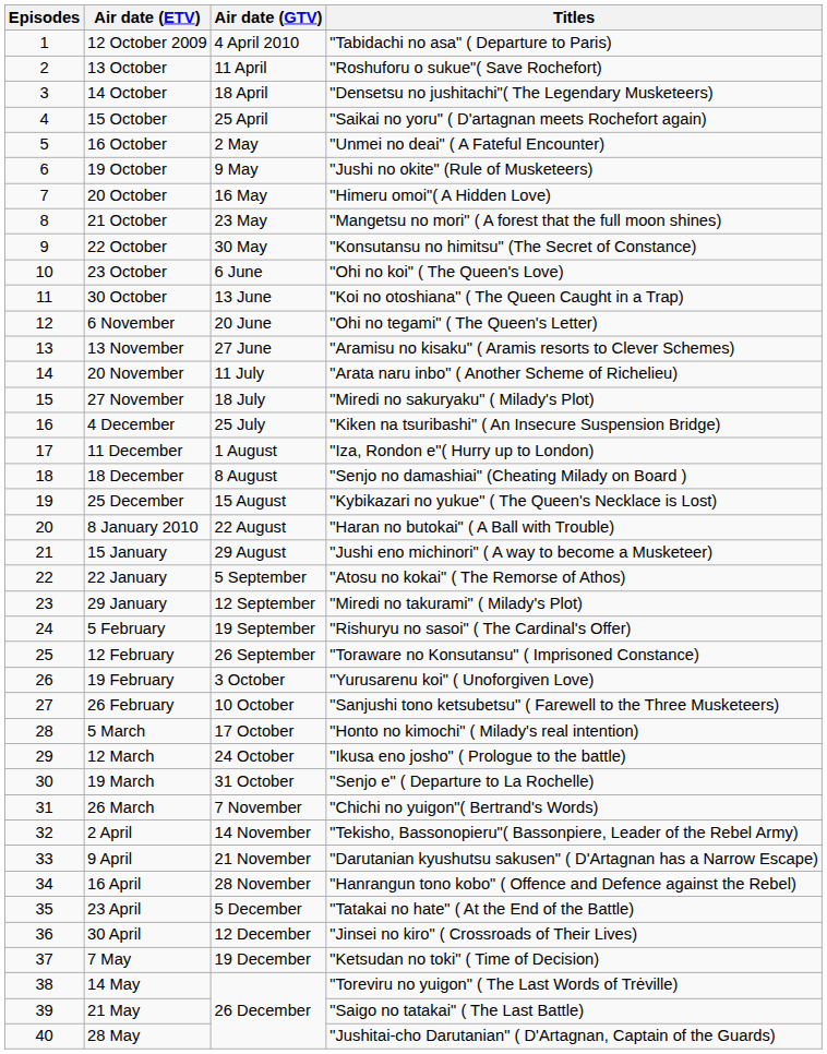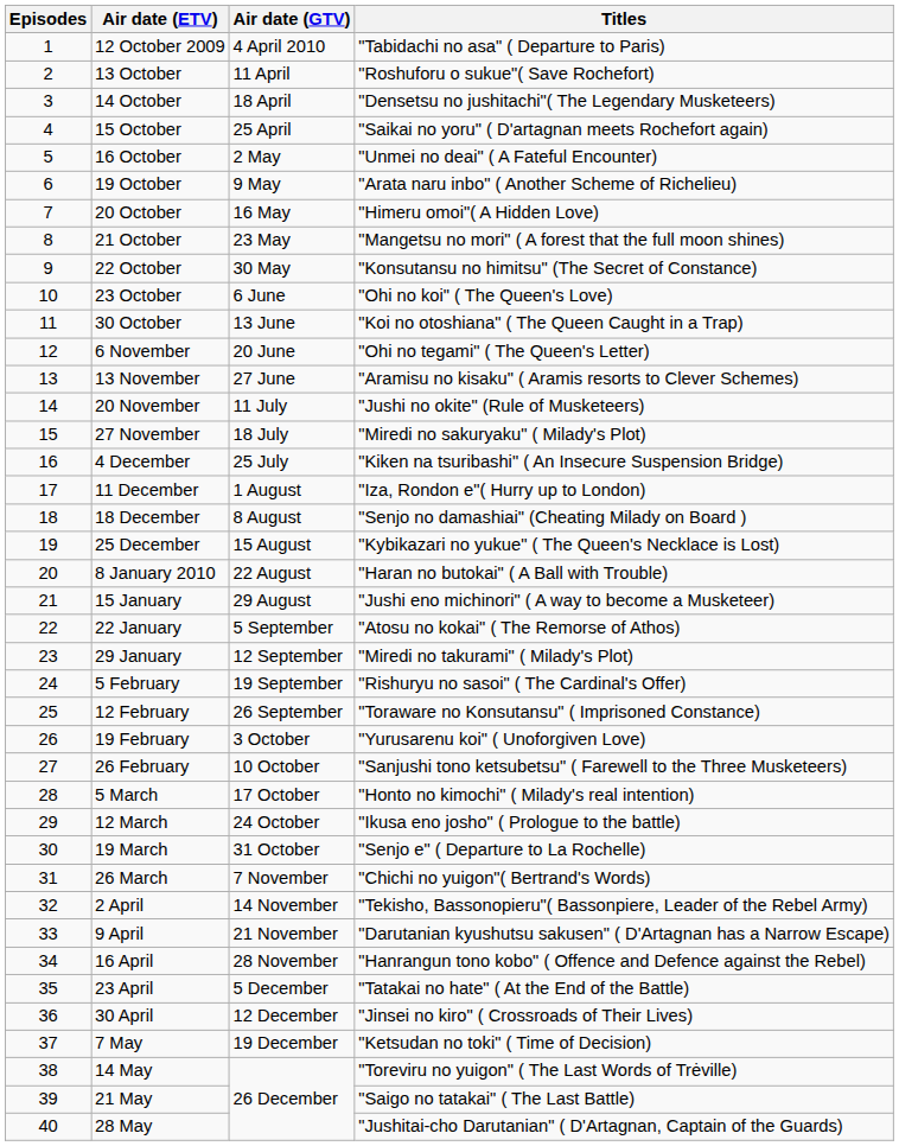 <table class="wikitable">
 <tr>
 <th>Episodes</th>
 <th>Air date (<a href='#'>ETV</a>)</th>
 <th>Air date (<a href='#'>GTV</a>)</th>
 <th>Titles</th>
 </tr>
 <tr>
 <td style="text-align:center">1</td>
 <td>12 October 2009</td>
 <td>4 April 2010</td>
 <td>"Tabidachi no asa" ( Departure to Paris)</td>
 </tr>
 <tr>
 <td style="text-align:center">2</td>
 <td>13 October</td>
 <td>11 April</td>
 <td>"Roshuforu o sukue"( Save Rochefort)</td>
 </tr>
 <tr>
 <td style="text-align:center">3</td>
 <td>14 October</td>
 <td>18 April</td>
 <td>"Densetsu no jushitachi"( The Legendary Musketeers)</td>
 </tr>
 <tr>
 <td style="text-align:center">4</td>
 <td>15 October</td>
 <td>25 April</td>
 <td>"Saikai no yoru" ( D'artagnan meets Rochefort again)</td>
 </tr>
 <tr>
 <td style="text-align:center">5</td>
 <td>16 October</td>
 <td>2 May</td>
 <td>"Unmei no deai" ( A Fateful Encounter)</td>
 </tr>
 <tr>
 <td style="text-align:center">6</td>
 <td>19 October</td>
 <td>9 May</td>
-<td>"Jushi no okite" (Rule of Musketeers)</td>
+<td>"Arata naru inbo" ( Another Scheme of Richelieu)</td>
 </tr>
 <tr>
 <td style="text-align:center">7</td>
 <td>20 October</td>
 <td>16 May</td>
 <td>"Himeru omoi"( A Hidden Love)</td>
 </tr>
 <tr>
 <td style="text-align:center">8</td>
 <td>21 October</td>
 <td>23 May</td>
 <td>"Mangetsu no mori" ( A forest that the full moon shines)</td>
 </tr>
 <tr>
 <td style="text-align:center">9</td>
 <td>22 October</td>
 <td>30 May</td>
 <td>"Konsutansu no himitsu" (The Secret of Constance)</td>
 </tr>
 <tr>
 <td style="text-align:center">10</td>
 <td>23 October</td>
 <td>6 June</td>
 <td>"Ohi no koi" ( The Queen's Love)</td>
 </tr>
 <tr>
 <td style="text-align:center">11</td>
 <td>30 October</td>
 <td>13 June</td>
 <td>"Koi no otoshiana" ( The Queen Caught in a Trap)</td>
 </tr>
 <tr>
 <td style="text-align:center">12</td>
 <td>6 November</td>
 <td>20 June</td>
 <td>"Ohi no tegami" ( The Queen's Letter)</td>
 </tr>
 <tr>
 <td style="text-align:center">13</td>
 <td>13 November</td>
 <td>27 June</td>
 <td>"Aramisu no kisaku" ( Aramis resorts to Clever Schemes)</td>
 </tr>
 <tr>
 <td style="text-align:center">14</td>
 <td>20 November</td>
 <td>11 July</td>
-<td>"Arata naru inbo" ( Another Scheme of Richelieu)</td>
+<td>"Jushi no okite" (Rule of Musketeers)</td>
 </tr>
 <tr>
 <td style="text-align:center">15</td>
 <td>27 November</td>
 <td>18 July</td>
 <td>"Miredi no sakuryaku" ( Milady's Plot)</td>
 </tr>
 <tr>
 <td style="text-align:center">16</td>
 <td>4 December</td>
 <td>25 July</td>
 <td>"Kiken na tsuribashi" ( An Insecure Suspension Bridge)</td>
 </tr>
 <tr>
 <td style="text-align:center">17</td>
 <td>11 December</td>
 <td>1 August</td>
 <td>"Iza, Rondon e"( Hurry up to London)</td>
 </tr>
 <tr>
 <td style="text-align:center">18</td>
 <td>18 December</td>
 <td>8 August</td>
 <td>"Senjo no damashiai" (Cheating Milady on Board )</td>
 </tr>
 <tr>
 <td style="text-align:center">19</td>
 <td>25 December</td>
 <td>15 August</td>
 <td>"Kybikazari no yukue" ( The Queen's Necklace is Lost)</td>
 </tr>
 <tr>
 <td style="text-align:center">20</td>
 <td>8 January 2010</td>
 <td>22 August</td>
 <td>"Haran no butokai" ( A Ball with Trouble)</td>
 </tr>
 <tr>
 <td style="text-align:center">21</td>
 <td>15 January</td>
 <td>29 August</td>
 <td>"Jushi eno michinori" ( A way to become a Musketeer)</td>
 </tr>
 <tr>
 <td style="text-align:center">22</td>
 <td>22 January</td>
 <td>5 September</td>
 <td>"Atosu no kokai" ( The Remorse of Athos)</td>
 </tr>
 <tr>
 <td style="text-align:center">23</td>
 <td>29 January</td>
 <td>12 September</td>
 <td>"Miredi no takurami" ( Milady's Plot)</td>
 </tr>
 <tr>
 <td style="text-align:center">24</td>
 <td>5 February</td>
 <td>19 September</td>
 <td>"Rishuryu no sasoi" ( The Cardinal's Offer)</td>
 </tr>
 <tr>
 <td style="text-align:center">25</td>
 <td>12 February</td>
 <td>26 September</td>
 <td>"Toraware no Konsutansu" ( Imprisoned Constance)</td>
 </tr>
 <tr>
 <td style="text-align:center">26</td>
 <td>19 February</td>
 <td>3 October</td>
 <td>"Yurusarenu koi" ( Unoforgiven Love)</td>
 </tr>
 <tr>
 <td style="text-align:center">27</td>
 <td>26 February</td>
 <td>10 October</td>
 <td>"Sanjushi tono ketsubetsu" ( Farewell to the Three Musketeers)</td>
 </tr>
 <tr>
 <td style="text-align:center">28</td>
 <td>5 March</td>
 <td>17 October</td>
 <td>"Honto no kimochi" ( Milady's real intention)</td>
 </tr>
 <tr>
 <td style="text-align:center">29</td>
 <td>12 March</td>
 <td>24 October</td>
 <td>"Ikusa eno josho" ( Prologue to the battle)</td>
 </tr>
 <tr>
 <td style="text-align:center">30</td>
 <td>19 March</td>
 <td>31 October</td>
 <td>"Senjo e" ( Departure to La Rochelle)</td>
 </tr>
 <tr>
 <td style="text-align:center">31</td>
 <td>26 March</td>
 <td>7 November</td>
 <td>"Chichi no yuigon"( Bertrand's Words)</td>
 </tr>
 <tr>
 <td style="text-align:center">32</td>
 <td>2 April</td>
 <td>14 November</td>
 <td>"Tekisho, Bassonopieru"( Bassonpiere, Leader of the Rebel Army)</td>
 </tr>
 <tr>
 <td style="text-align:center">33</td>
 <td>9 April</td>
 <td>21 November</td>
 <td>"Darutanian kyushutsu sakusen" ( D'Artagnan has a Narrow Escape)</td>
 </tr>
 <tr>
 <td style="text-align:center">34</td>
 <td>16 April</td>
 <td>28 November</td>
 <td>"Hanrangun tono kobo" ( Offence and Defence against the Rebel)</td>
 </tr>
 <tr>
 <td style="text-align:center">35</td>
 <td>23 April</td>
 <td>5 December</td>
 <td>"Tatakai no hate" ( At the End of the Battle)</td>
 </tr>
 <tr>
 <td style="text-align:center">36</td>
 <td>30 April</td>
 <td>12 December</td>
 <td>"Jinsei no kiro" ( Crossroads of Their Lives)</td>
 </tr>
 <tr>
 <td style="text-align:center">37</td>
 <td>7 May</td>
 <td>19 December</td>
 <td>"Ketsudan no toki" ( Time of Decision)</td>
 </tr>
 <tr>
 <td style="text-align:center">38</td>
 <td>14 May</td>
 <td rowspan="3">26 December</td>
 <td>"Toreviru no yuigon" ( The Last Words of Trėville)</td>
 </tr>
 <tr>
 <td style="text-align:center">39</td>
 <td>21 May</td>
 <td>"Saigo no tatakai" ( The Last Battle)</td>
 </tr>
 <tr>
 <td style="text-align:center">40</td>
 <td>28 May</td>
 <td>"Jushitai-cho Darutanian" ( D'Artagnan, Captain of the Guards)</td>
 </tr>
 </table>
